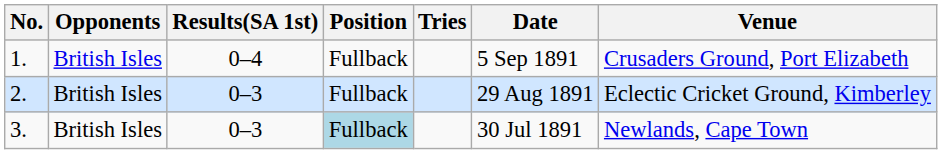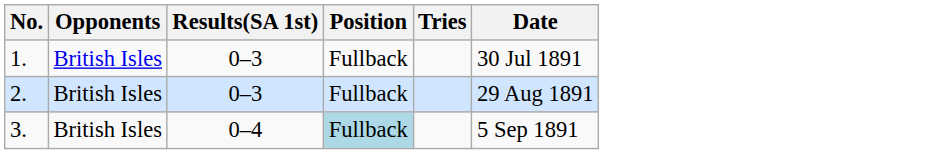 <table class="wikitable">
 <tr>
 <th>No.</th>
 <th>Opponents</th>
 <th>Results(SA 1st)</th>
 <th>Position</th>
 <th>Tries</th>
 <th>Date</th>
-<th>Venue</th>
 </tr>
 <tr>
 <td>1.</td>
 <td> <a href='#'>British Isles</a></td>
-<td align="center">0–4</td>
+<td align="center">0–3</td>
 <td>Fullback</td>
 <td></td>
-<td>5 Sep 1891</td>
-<td><a href='#'>Crusaders Ground</a>, <a href='#'>Port Elizabeth</a></td>
+<td>30 Jul 1891</td>
 </tr>
 <tr style="background: #D0E6FF;">
 <td>2.</td>
 <td> British Isles</td>
 <td align="center">0–3</td>
 <td>Fullback</td>
 <td></td>
 <td>29 Aug 1891</td>
-<td>Eclectic Cricket Ground, <a href='#'>Kimberley</a></td>
 </tr>
 <tr>
 <td>3.</td>
 <td> British Isles</td>
-<td align="center">0–3</td>
+<td align="center">0–4</td>
 <td style="background: lightblue;">Fullback</td>
 <td></td>
-<td>30 Jul 1891</td>
-<td><a href='#'>Newlands</a>, <a href='#'>Cape Town</a></td>
+<td>5 Sep 1891</td>
 </tr>
 </table>
